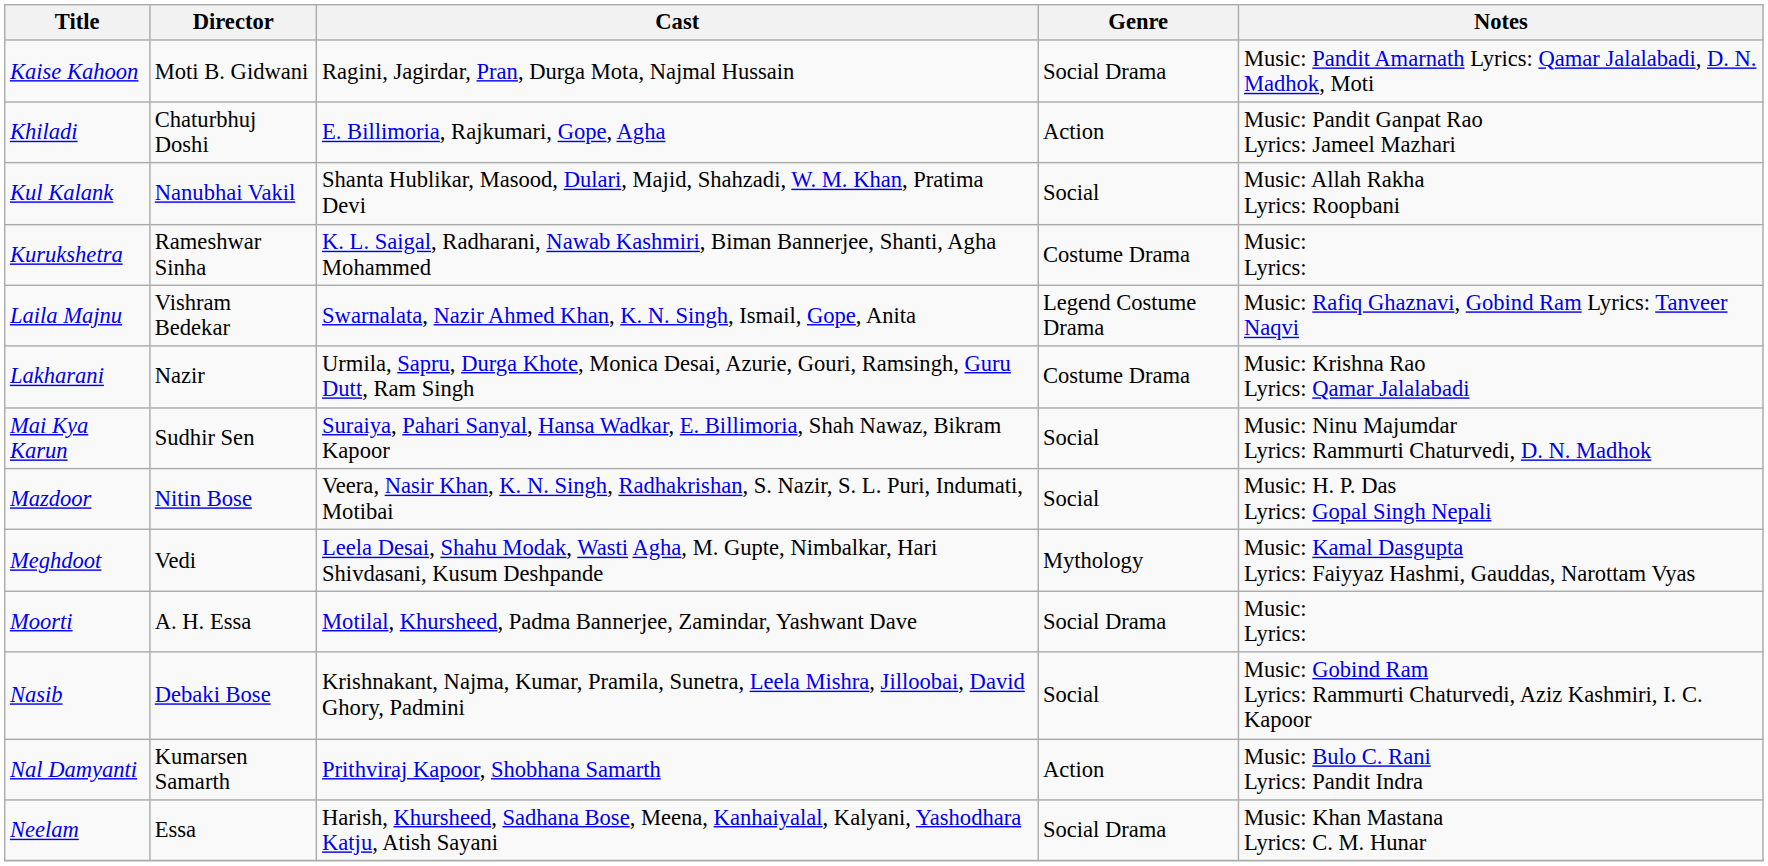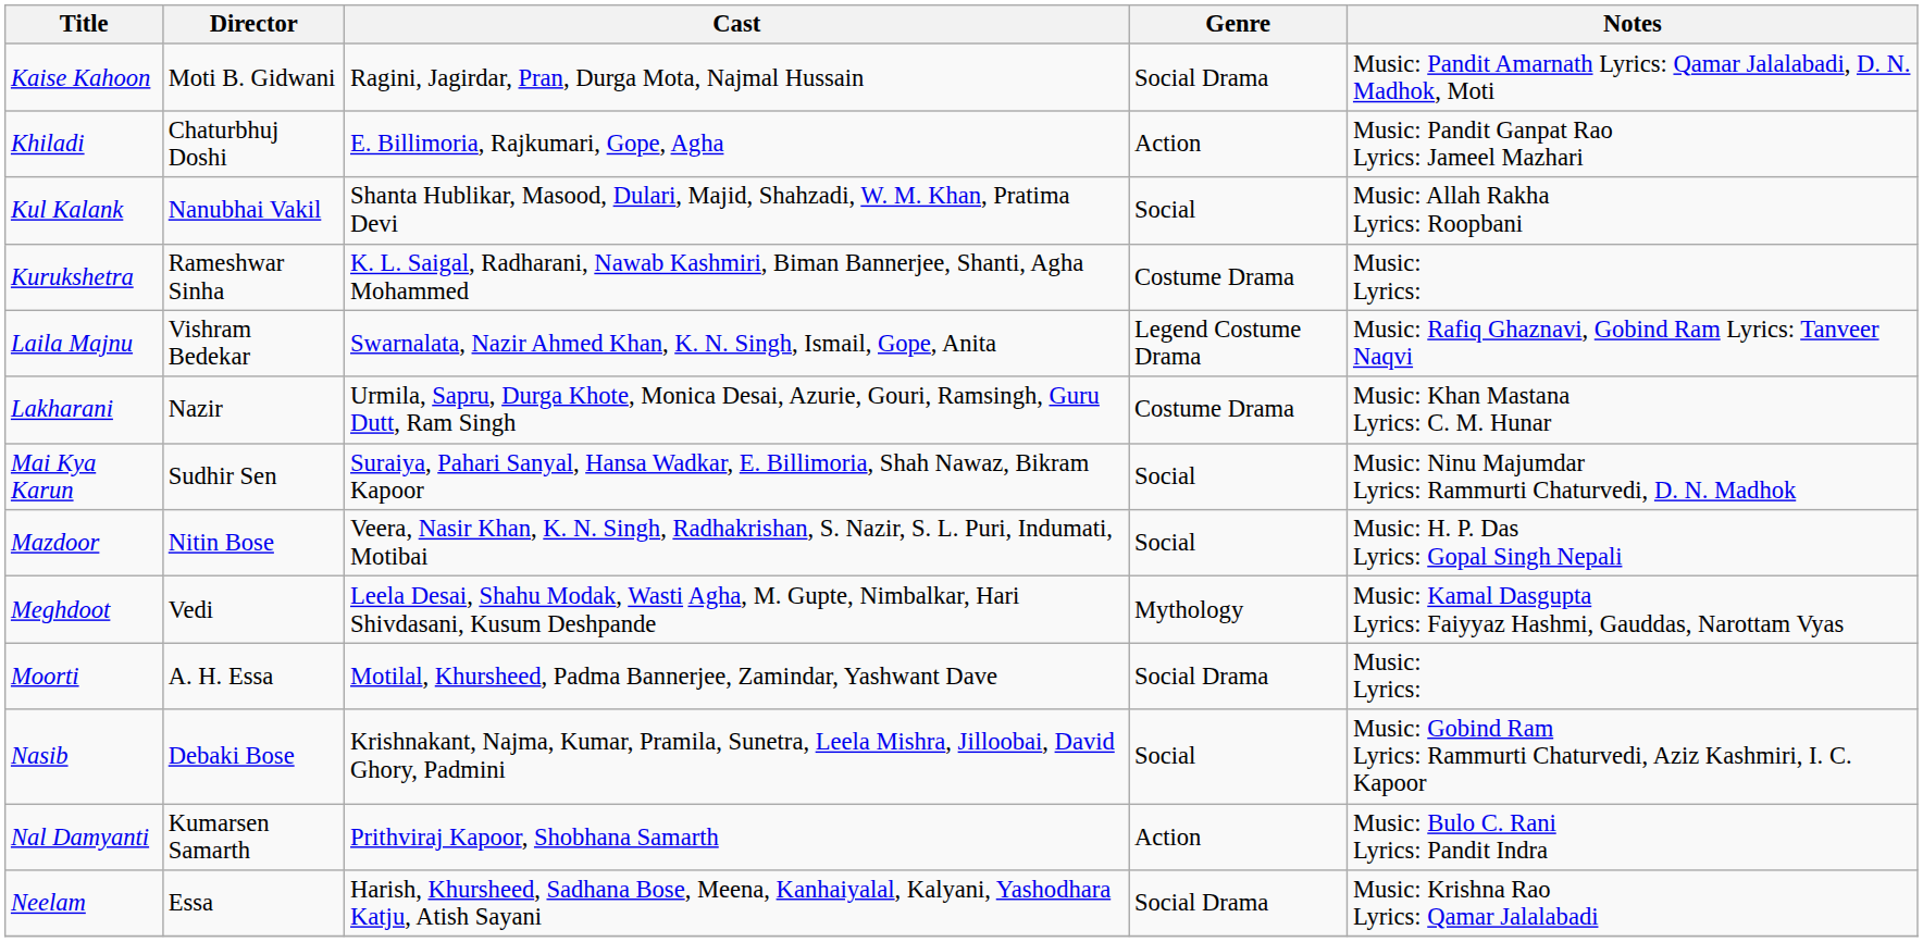 <table class="wikitable">
 <tr>
 <th>Title</th>
 <th>Director</th>
 <th>Cast</th>
 <th>Genre</th>
 <th>Notes</th>
 </tr>
 <tr>
 <td><em><a href='#'>Kaise Kahoon</a></em></td>
 <td>Moti B. Gidwani</td>
 <td>Ragini, Jagirdar, <a href='#'>Pran</a>, Durga Mota, Najmal Hussain</td>
 <td>Social Drama</td>
 <td>Music: <a href='#'>Pandit Amarnath</a> Lyrics: <a href='#'>Qamar Jalalabadi</a>, <a href='#'>D. N. Madhok</a>, Moti</td>
 </tr>
 <tr>
 <td><em><a href='#'>Khiladi</a></em></td>
 <td>Chaturbhuj Doshi</td>
 <td><a href='#'>E. Billimoria</a>, Rajkumari, <a href='#'>Gope</a>, <a href='#'>Agha</a></td>
 <td>Action</td>
 <td>Music: Pandit Ganpat Rao<br>Lyrics: Jameel Mazhari</td>
 </tr>
 <tr>
 <td><em><a href='#'>Kul Kalank</a></em></td>
 <td><a href='#'>Nanubhai Vakil</a></td>
 <td>Shanta Hublikar, Masood, <a href='#'>Dulari</a>, Majid, Shahzadi, <a href='#'>W. M. Khan</a>, Pratima Devi</td>
 <td>Social</td>
 <td>Music: Allah Rakha<br>Lyrics: Roopbani</td>
 </tr>
 <tr>
 <td><em><a href='#'>Kurukshetra</a></em></td>
 <td>Rameshwar Sinha</td>
 <td><a href='#'>K. L. Saigal</a>, Radharani, <a href='#'>Nawab Kashmiri</a>, Biman Bannerjee, Shanti, Agha Mohammed</td>
 <td>Costume Drama</td>
 <td>Music: <br>Lyrics:</td>
 </tr>
 <tr>
 <td><em><a href='#'>Laila Majnu</a></em></td>
 <td>Vishram Bedekar</td>
 <td><a href='#'>Swarnalata</a>, <a href='#'>Nazir Ahmed Khan</a>, <a href='#'>K. N. Singh</a>, Ismail, <a href='#'>Gope</a>, Anita</td>
 <td>Legend Costume Drama</td>
 <td>Music: <a href='#'>Rafiq Ghaznavi</a>, <a href='#'>Gobind Ram</a> Lyrics: <a href='#'>Tanveer Naqvi</a></td>
 </tr>
 <tr>
 <td><em><a href='#'>Lakharani</a></em></td>
 <td>Nazir</td>
 <td>Urmila, <a href='#'>Sapru</a>, <a href='#'>Durga Khote</a>, Monica Desai, Azurie, Gouri, Ramsingh, <a href='#'>Guru Dutt</a>, Ram Singh</td>
 <td>Costume Drama</td>
-<td>Music: Krishna Rao<br>Lyrics: <a href='#'>Qamar Jalalabadi</a></td>
+<td>Music: Khan Mastana<br>Lyrics: C. M. Hunar</td>
 </tr>
 <tr>
 <td><em><a href='#'>Mai Kya Karun</a></em></td>
 <td>Sudhir Sen</td>
 <td><a href='#'>Suraiya</a>, <a href='#'>Pahari Sanyal</a>, <a href='#'>Hansa Wadkar</a>, <a href='#'>E. Billimoria</a>, Shah Nawaz, Bikram Kapoor</td>
 <td>Social</td>
 <td>Music: Ninu Majumdar<br>Lyrics: Rammurti Chaturvedi, <a href='#'>D. N. Madhok</a></td>
 </tr>
 <tr>
 <td><em><a href='#'>Mazdoor</a></em></td>
 <td><a href='#'>Nitin Bose</a></td>
 <td>Veera, <a href='#'>Nasir Khan</a>, <a href='#'>K. N. Singh</a>, <a href='#'>Radhakrishan</a>, S. Nazir, S. L. Puri, Indumati, Motibai</td>
 <td>Social</td>
 <td>Music: H. P. Das<br>Lyrics: <a href='#'>Gopal Singh Nepali</a></td>
 </tr>
 <tr>
 <td><em><a href='#'>Meghdoot</a></em></td>
 <td>Vedi</td>
 <td><a href='#'>Leela Desai</a>, <a href='#'>Shahu Modak</a>, <a href='#'>Wasti</a> <a href='#'>Agha</a>, M. Gupte, Nimbalkar, Hari Shivdasani, Kusum Deshpande</td>
 <td>Mythology</td>
 <td>Music: <a href='#'>Kamal Dasgupta</a><br>Lyrics: Faiyyaz Hashmi, Gauddas, Narottam Vyas</td>
 </tr>
 <tr>
 <td><em><a href='#'>Moorti</a></em></td>
 <td>A. H. Essa</td>
 <td><a href='#'>Motilal</a>, <a href='#'>Khursheed</a>, Padma Bannerjee, Zamindar, Yashwant Dave</td>
 <td>Social Drama</td>
 <td>Music: <br>Lyrics:</td>
 </tr>
 <tr>
 <td><em><a href='#'>Nasib</a></em></td>
 <td><a href='#'>Debaki Bose</a></td>
 <td>Krishnakant, Najma, Kumar, Pramila, Sunetra, <a href='#'>Leela Mishra</a>, <a href='#'>Jilloobai</a>, <a href='#'>David</a> Ghory, Padmini</td>
 <td>Social</td>
 <td>Music: <a href='#'>Gobind Ram</a><br>Lyrics: Rammurti Chaturvedi, Aziz Kashmiri, I. C. Kapoor</td>
 </tr>
 <tr>
 <td><em><a href='#'>Nal Damyanti</a></em></td>
 <td>Kumarsen Samarth</td>
 <td><a href='#'>Prithviraj Kapoor</a>, <a href='#'>Shobhana Samarth</a></td>
 <td>Action</td>
 <td>Music: <a href='#'>Bulo C. Rani</a><br>Lyrics: Pandit Indra</td>
 </tr>
 <tr>
 <td><em><a href='#'>Neelam</a></em></td>
 <td>Essa</td>
 <td>Harish, <a href='#'>Khursheed</a>, <a href='#'>Sadhana Bose</a>, Meena, <a href='#'>Kanhaiyalal</a>, Kalyani, <a href='#'>Yashodhara Katju</a>, Atish Sayani</td>
 <td>Social Drama</td>
-<td>Music: Khan Mastana<br>Lyrics: C. M. Hunar</td>
+<td>Music: Krishna Rao<br>Lyrics: <a href='#'>Qamar Jalalabadi</a></td>
 </tr>
 <tr>
 </tr>
 </table>
